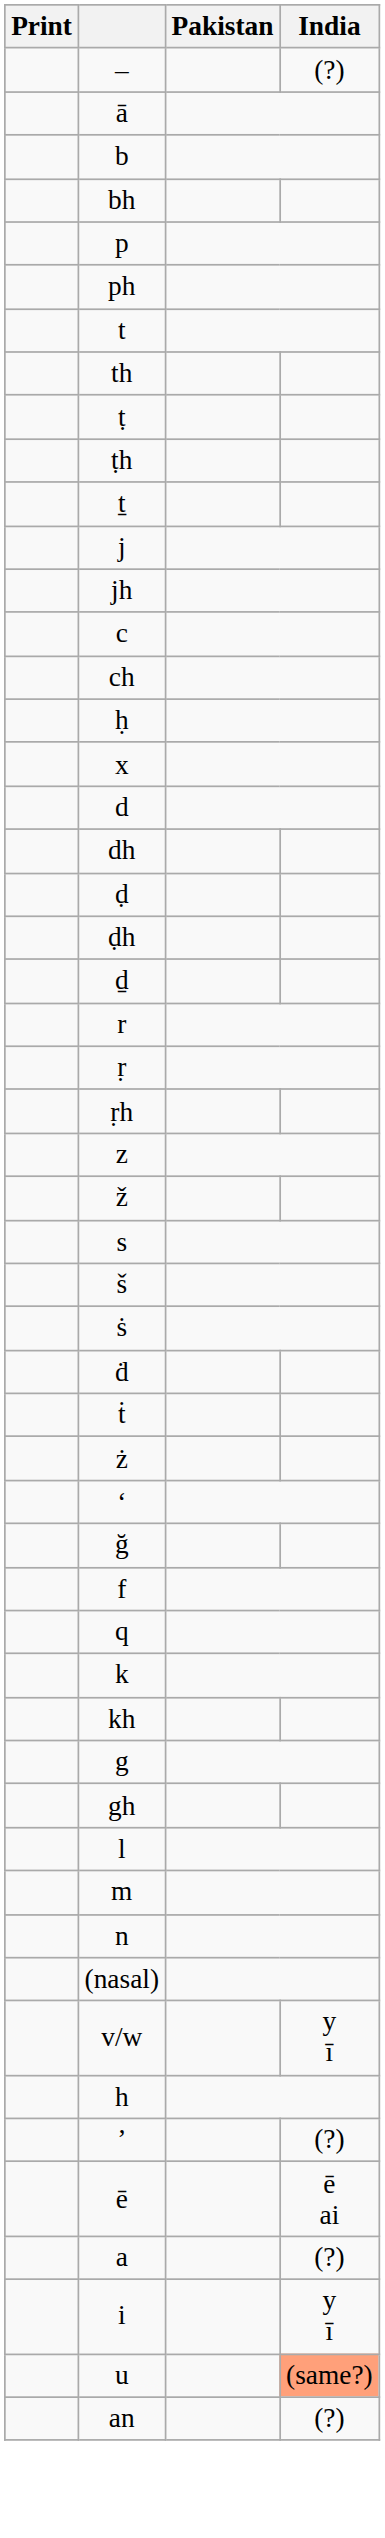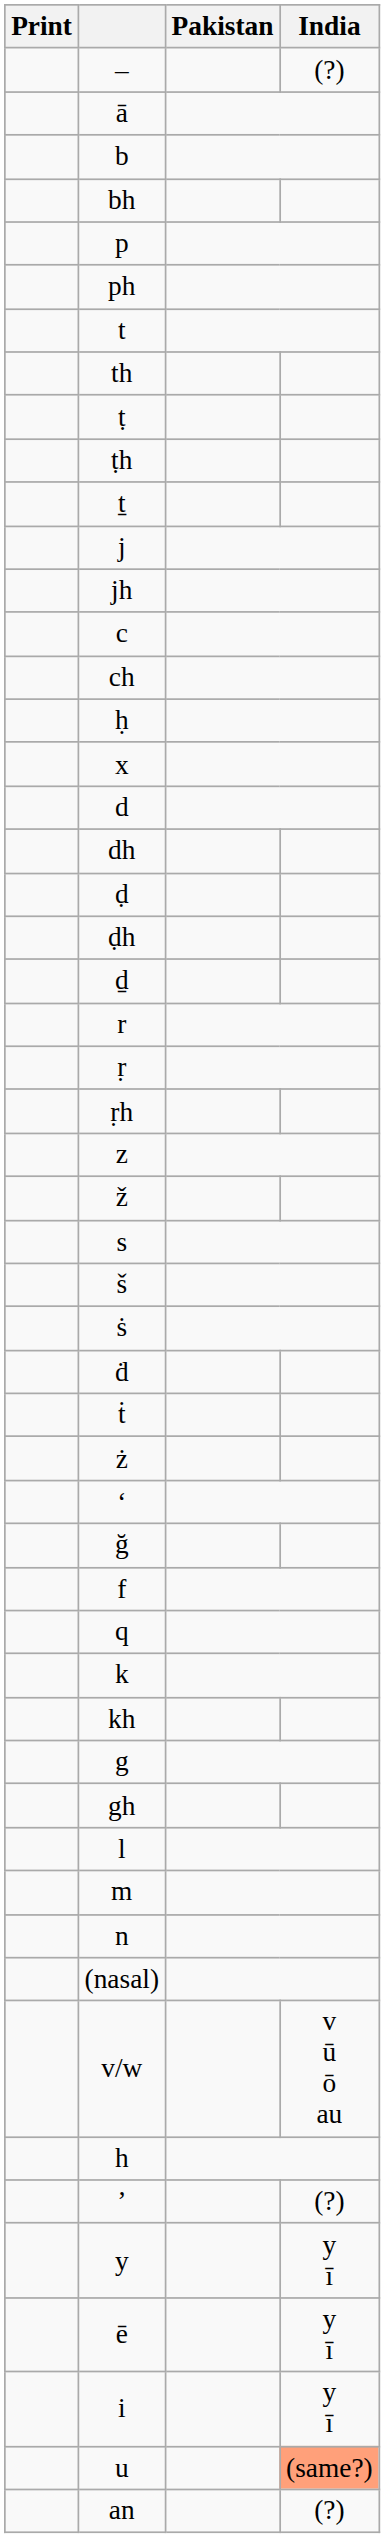 <table class="wikitable" style="text-align:center;">
 <tr>
 <th>Print</th>
 <th></th>
 <th>Pakistan</th>
 <th>India</th>
 </tr>
 <tr>
 <td><big></big></td>
 <td>–</td>
 <td></td>
 <td>(?)</td>
 </tr>
 <tr>
 <td><big></big></td>
 <td>ā</td>
 <td colspan=2></td>
 </tr>
 <tr>
 <td><big></big></td>
 <td>b</td>
 <td colspan=2></td>
 </tr>
 <tr>
 <td><big></big></td>
 <td>bh</td>
 <td></td>
 <td></td>
 </tr>
 <tr>
 <td><big></big></td>
 <td>p</td>
 <td colspan=2></td>
 </tr>
 <tr>
 <td><big></big></td>
 <td>ph</td>
 <td colspan=2></td>
 </tr>
 <tr>
 <td><big></big></td>
 <td>t</td>
 <td colspan=2></td>
 </tr>
 <tr>
 <td><big></big></td>
 <td>th</td>
 <td></td>
 <td></td>
 </tr>
 <tr>
 <td><big></big></td>
 <td>ṭ</td>
 <td></td>
 <td></td>
 </tr>
 <tr>
 <td><big></big></td>
 <td>ṭh</td>
 <td></td>
 <td></td>
 </tr>
 <tr>
 <td><big></big></td>
 <td>ṯ </td>
 <td></td>
 <td></td>
 </tr>
 <tr>
 <td><big></big></td>
 <td>j</td>
 <td colspan=2></td>
 </tr>
 <tr>
 <td><big></big></td>
 <td>jh</td>
 <td colspan=2></td>
 </tr>
 <tr>
 <td><big></big></td>
 <td>c</td>
 <td colspan=2></td>
 </tr>
 <tr>
 <td><big></big></td>
 <td>ch</td>
 <td colspan=2></td>
 </tr>
 <tr>
 <td><big></big></td>
 <td>ḥ</td>
 <td colspan=2></td>
 </tr>
 <tr>
 <td><big></big></td>
 <td>x</td>
 <td colspan=2></td>
 </tr>
 <tr>
 <td><big></big></td>
 <td>d</td>
 <td colspan=2></td>
 </tr>
 <tr>
 <td><big></big></td>
 <td>dh</td>
 <td></td>
 <td></td>
 </tr>
 <tr>
 <td><big></big></td>
 <td>ḍ</td>
 <td></td>
 <td></td>
 </tr>
 <tr>
 <td><big></big></td>
 <td>ḍh</td>
 <td></td>
 <td></td>
 </tr>
 <tr>
 <td><big></big></td>
 <td>ḏ </td>
 <td></td>
 <td></td>
 </tr>
 <tr>
 <td><big></big></td>
 <td>r</td>
 <td colspan=2></td>
 </tr>
 <tr>
 <td><big></big></td>
 <td>ṛ</td>
 <td colspan=2></td>
 </tr>
 <tr>
 <td><big></big></td>
 <td>ṛh</td>
 <td></td>
 <td></td>
 </tr>
 <tr>
 <td><big></big></td>
 <td>z</td>
 <td colspan=2></td>
 </tr>
 <tr>
 <td><big></big></td>
 <td>ž</td>
 <td></td>
 <td></td>
 </tr>
 <tr>
 <td><big></big></td>
 <td>s</td>
 <td colspan=2></td>
 </tr>
 <tr>
 <td><big></big></td>
 <td>š</td>
 <td colspan=2></td>
 </tr>
 <tr>
 <td><big></big></td>
 <td>ṡ </td>
 <td colspan=2></td>
 </tr>
 <tr>
 <td><big></big></td>
 <td>ḋ </td>
 <td></td>
 <td></td>
 </tr>
 <tr>
 <td><big></big></td>
 <td>ṫ </td>
 <td></td>
 <td></td>
 </tr>
 <tr>
 <td><big></big></td>
 <td>ż </td>
 <td></td>
 <td></td>
 </tr>
 <tr>
 <td><big></big></td>
 <td>‘</td>
 <td colspan=2></td>
 </tr>
 <tr>
 <td><big></big></td>
 <td>ğ</td>
 <td></td>
 <td></td>
 </tr>
 <tr>
 <td><big></big></td>
 <td>f</td>
 <td colspan=2></td>
 </tr>
 <tr>
 <td><big></big></td>
 <td>q</td>
 <td colspan=2></td>
 </tr>
 <tr>
 <td><big></big></td>
 <td>k</td>
 <td colspan=2></td>
 </tr>
 <tr>
 <td><big></big></td>
 <td>kh</td>
 <td></td>
 <td></td>
 </tr>
 <tr>
 <td><big></big></td>
 <td>g</td>
 <td colspan=2></td>
 </tr>
 <tr>
 <td><big></big></td>
 <td>gh</td>
 <td></td>
 <td></td>
 </tr>
 <tr>
 <td><big></big></td>
 <td>l</td>
 <td colspan=2></td>
 </tr>
 <tr>
 <td><big></big></td>
 <td>m</td>
 <td colspan=2></td>
 </tr>
 <tr>
 <td><big></big></td>
 <td>n</td>
 <td colspan=2></td>
 </tr>
 <tr>
 <td><big></big></td>
 <td>(nasal)</td>
 <td colspan=2></td>
 </tr>
 <tr>
 <td><big></big></td>
 <td>v/w</td>
 <td></td>
-<td>y <br>ī </td>
+<td>v <br>ū <br>ō <br>au </td>
 </tr>
 <tr>
 <td><big></big></td>
 <td>h</td>
 <td colspan=2></td>
 </tr>
 <tr>
 <td><big></big></td>
 <td>’</td>
 <td></td>
 <td>(?)</td>
 </tr>
 <tr>
 <td><big></big></td>
-<td>ē</td>
+<td>y</td>
 <td></td>
-<td>ē <br>ai </td>
+<td>y <br>ī </td>
 </tr>
 <tr>
 <td><big></big></td>
-<td>a</td>
+<td>ē</td>
 <td></td>
-<td>(?)</td>
+<td>y <br>ī </td>
 </tr>
 <tr>
 <td><big></big></td>
 <td>i</td>
 <td></td>
 <td>y <br>ī </td>
 </tr>
 <tr>
 <td><big></big></td>
 <td>u</td>
 <td></td>
 <td style="background: lightsalmon;">(same?)</td>
 </tr>
 <tr>
 <td><big></big></td>
 <td>an</td>
 <td></td>
 <td>(?)</td>
 </tr>
 </table>
